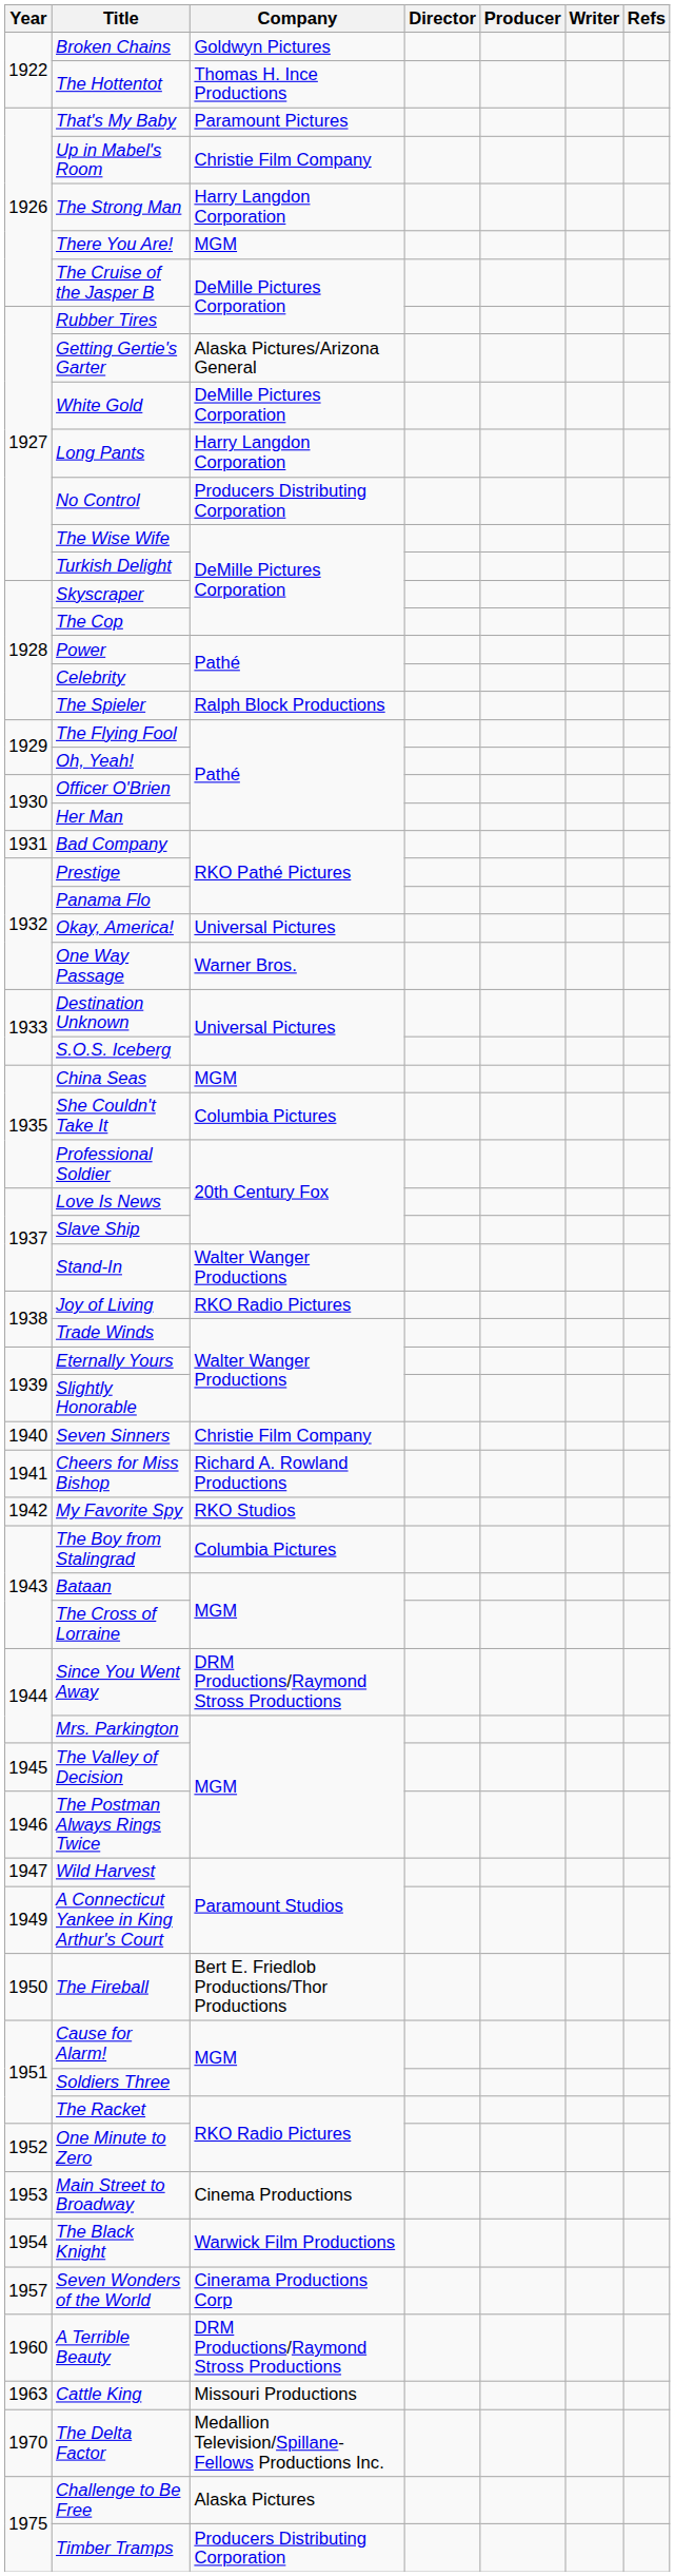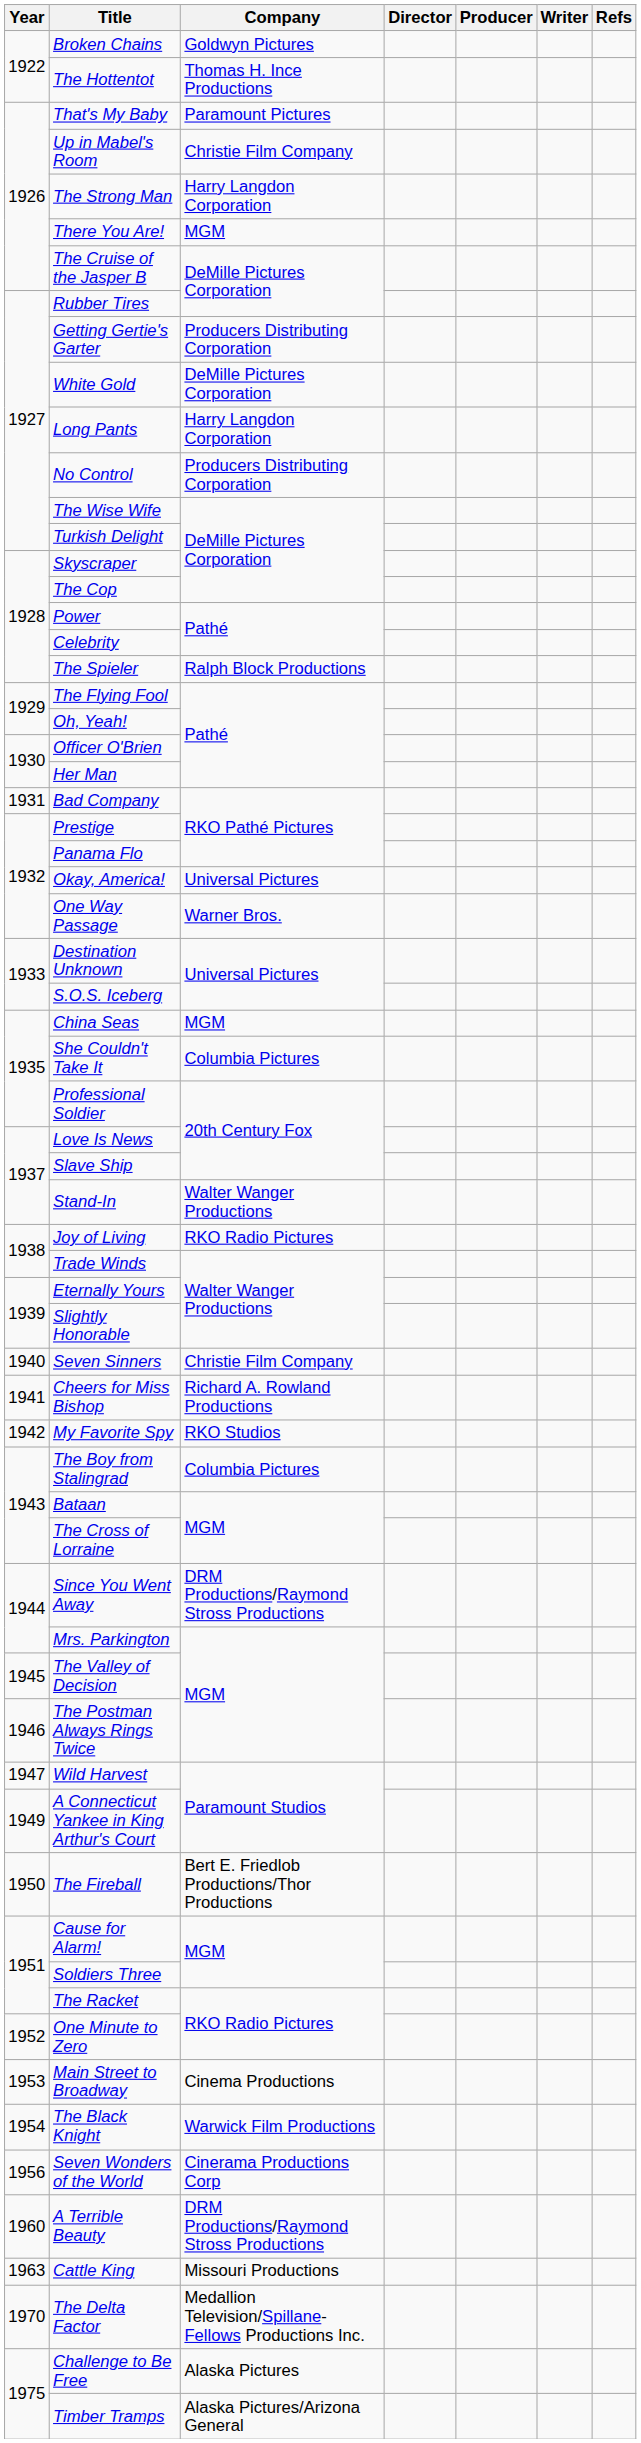 <table class="wikitable sortable">
 <tr>
 <th>Year</th>
 <th>Title</th>
 <th>Company</th>
 <th>Director</th>
 <th>Producer</th>
 <th>Writer</th>
 <th class="unsortable">Refs</th>
 </tr>
 <tr>
 <td rowspan="2">1922</td>
 <td><em><a href='#'>Broken Chains</a></em></td>
 <td><a href='#'>Goldwyn Pictures</a></td>
 <td></td>
 <td></td>
 <td></td>
 <td></td>
 </tr>
 <tr>
 <td><em><a href='#'>The Hottentot</a></em></td>
 <td><a href='#'>Thomas H. Ince Productions</a></td>
 <td></td>
 <td></td>
 <td></td>
 <td></td>
 </tr>
 <tr>
 <td rowspan="5">1926</td>
 <td><em><a href='#'>That's My Baby</a></em></td>
 <td><a href='#'>Paramount Pictures</a></td>
 <td></td>
 <td></td>
 <td></td>
 <td></td>
 </tr>
 <tr>
 <td><em><a href='#'>Up in Mabel's Room</a></em></td>
 <td><a href='#'>Christie Film Company</a></td>
 <td></td>
 <td></td>
 <td></td>
 <td></td>
 </tr>
 <tr>
 <td><em><a href='#'>The Strong Man</a></em></td>
 <td><a href='#'>Harry Langdon Corporation</a></td>
 <td></td>
 <td></td>
 <td></td>
 <td></td>
 </tr>
 <tr>
 <td><em><a href='#'>There You Are!</a></em></td>
 <td><a href='#'>MGM</a></td>
 <td></td>
 <td></td>
 <td></td>
 <td></td>
 </tr>
 <tr>
 <td><em><a href='#'>The Cruise of the Jasper B</a></em></td>
 <td rowspan="2"><a href='#'>DeMille Pictures Corporation</a></td>
 <td></td>
 <td></td>
 <td></td>
 <td></td>
 </tr>
 <tr>
 <td rowspan="7">1927</td>
 <td><em><a href='#'>Rubber Tires</a></em></td>
 <td></td>
 <td></td>
 <td></td>
 <td></td>
 </tr>
 <tr>
 <td><em><a href='#'>Getting Gertie's Garter</a></em></td>
-<td>Alaska Pictures/Arizona General</td>
+<td><a href='#'>Producers Distributing Corporation</a></td>
 <td></td>
 <td></td>
 <td></td>
 <td></td>
 </tr>
 <tr>
 <td><em><a href='#'>White Gold</a></em></td>
 <td><a href='#'>DeMille Pictures Corporation</a></td>
 <td></td>
 <td></td>
 <td></td>
 <td></td>
 </tr>
 <tr>
 <td><em><a href='#'>Long Pants</a></em></td>
 <td><a href='#'>Harry Langdon Corporation</a></td>
 <td></td>
 <td></td>
 <td></td>
 <td></td>
 </tr>
 <tr>
 <td><em><a href='#'>No Control</a></em></td>
 <td><a href='#'>Producers Distributing Corporation</a></td>
 <td></td>
 <td></td>
 <td></td>
 <td></td>
 </tr>
 <tr>
 <td><em><a href='#'>The Wise Wife</a></em></td>
 <td rowspan="4"><a href='#'>DeMille Pictures Corporation</a></td>
 <td></td>
 <td></td>
 <td></td>
 <td></td>
 </tr>
 <tr>
 <td><em><a href='#'>Turkish Delight</a></em></td>
 <td></td>
 <td></td>
 <td></td>
 <td></td>
 </tr>
 <tr>
 <td rowspan="5">1928</td>
 <td><em><a href='#'>Skyscraper</a></em></td>
 <td></td>
 <td></td>
 <td></td>
 <td></td>
 </tr>
 <tr>
 <td><em><a href='#'>The Cop</a></em></td>
 <td></td>
 <td></td>
 <td></td>
 <td></td>
 </tr>
 <tr>
 <td><em><a href='#'>Power</a></em></td>
 <td rowspan="2"><a href='#'>Pathé</a></td>
 <td></td>
 <td></td>
 <td></td>
 <td></td>
 </tr>
 <tr>
 <td><em><a href='#'>Celebrity</a></em></td>
 <td></td>
 <td></td>
 <td></td>
 <td></td>
 </tr>
 <tr>
 <td><em><a href='#'>The Spieler</a></em></td>
 <td><a href='#'>Ralph Block Productions</a></td>
 <td></td>
 <td></td>
 <td></td>
 <td></td>
 </tr>
 <tr>
 <td rowspan="2">1929</td>
 <td><em><a href='#'>The Flying Fool</a></em></td>
 <td rowspan="4"><a href='#'>Pathé</a></td>
 <td></td>
 <td></td>
 <td></td>
 <td></td>
 </tr>
 <tr>
 <td><em><a href='#'>Oh, Yeah!</a></em></td>
 <td></td>
 <td></td>
 <td></td>
 <td></td>
 </tr>
 <tr>
 <td rowspan="2">1930</td>
 <td><em><a href='#'>Officer O'Brien</a></em></td>
 <td></td>
 <td></td>
 <td></td>
 <td></td>
 </tr>
 <tr>
 <td><em><a href='#'>Her Man</a></em></td>
 <td></td>
 <td></td>
 <td></td>
 <td></td>
 </tr>
 <tr>
 <td>1931</td>
 <td><em><a href='#'>Bad Company</a></em></td>
 <td rowspan="3"><a href='#'>RKO Pathé Pictures</a></td>
 <td></td>
 <td></td>
 <td></td>
 <td></td>
 </tr>
 <tr>
 <td rowspan="4">1932</td>
 <td><em><a href='#'>Prestige</a></em></td>
 <td></td>
 <td></td>
 <td></td>
 <td></td>
 </tr>
 <tr>
 <td><em><a href='#'>Panama Flo</a></em></td>
 <td></td>
 <td></td>
 <td></td>
 <td></td>
 </tr>
 <tr>
 <td><em><a href='#'>Okay, America!</a></em></td>
 <td><a href='#'>Universal Pictures</a></td>
 <td></td>
 <td></td>
 <td></td>
 <td></td>
 </tr>
 <tr>
 <td><em><a href='#'>One Way Passage</a></em></td>
 <td><a href='#'>Warner Bros.</a></td>
 <td></td>
 <td></td>
 <td></td>
 <td></td>
 </tr>
 <tr>
 <td rowspan="2">1933</td>
 <td><em><a href='#'>Destination Unknown</a></em></td>
 <td rowspan="2"><a href='#'>Universal Pictures</a></td>
 <td></td>
 <td></td>
 <td></td>
 <td></td>
 </tr>
 <tr>
 <td><em><a href='#'>S.O.S. Iceberg</a></em></td>
 <td></td>
 <td></td>
 <td></td>
 <td></td>
 </tr>
 <tr>
 <td rowspan="3">1935</td>
 <td><em><a href='#'>China Seas</a></em></td>
 <td><a href='#'>MGM</a></td>
 <td></td>
 <td></td>
 <td></td>
 <td></td>
 </tr>
 <tr>
 <td><em><a href='#'>She Couldn't Take It</a></em></td>
 <td><a href='#'>Columbia Pictures</a></td>
 <td></td>
 <td></td>
 <td></td>
 <td></td>
 </tr>
 <tr>
 <td><em><a href='#'>Professional Soldier</a></em></td>
 <td rowspan="3"><a href='#'>20th Century Fox</a></td>
 <td></td>
 <td></td>
 <td></td>
 <td></td>
 </tr>
 <tr>
 <td rowspan="3">1937</td>
 <td><em><a href='#'>Love Is News</a></em></td>
 <td></td>
 <td></td>
 <td></td>
 <td></td>
 </tr>
 <tr>
 <td><em><a href='#'>Slave Ship</a></em></td>
 <td></td>
 <td></td>
 <td></td>
 <td></td>
 </tr>
 <tr>
 <td><em><a href='#'>Stand-In</a></em></td>
 <td><a href='#'>Walter Wanger Productions</a></td>
 <td></td>
 <td></td>
 <td></td>
 <td></td>
 </tr>
 <tr>
 <td rowspan="2">1938</td>
 <td><em><a href='#'>Joy of Living</a></em></td>
 <td><a href='#'>RKO Radio Pictures</a></td>
 <td></td>
 <td></td>
 <td></td>
 <td></td>
 </tr>
 <tr>
 <td><em><a href='#'>Trade Winds</a></em></td>
 <td rowspan="3"><a href='#'>Walter Wanger Productions</a></td>
 <td></td>
 <td></td>
 <td></td>
 <td></td>
 </tr>
 <tr>
 <td rowspan="2">1939</td>
 <td><em><a href='#'>Eternally Yours</a></em></td>
 <td></td>
 <td></td>
 <td></td>
 <td></td>
 </tr>
 <tr>
 <td><em><a href='#'>Slightly Honorable</a></em></td>
 <td></td>
 <td></td>
 <td></td>
 <td></td>
 </tr>
 <tr>
 <td>1940</td>
 <td><em><a href='#'>Seven Sinners</a></em></td>
 <td><a href='#'>Christie Film Company</a></td>
 <td></td>
 <td></td>
 <td></td>
 <td></td>
 </tr>
 <tr>
 <td>1941</td>
 <td><em><a href='#'>Cheers for Miss Bishop</a></em></td>
 <td><a href='#'>Richard A. Rowland Productions</a></td>
 <td></td>
 <td></td>
 <td></td>
 <td></td>
 </tr>
 <tr>
 <td>1942</td>
 <td><em><a href='#'>My Favorite Spy</a></em></td>
 <td><a href='#'>RKO Studios</a></td>
 <td></td>
 <td></td>
 <td></td>
 <td></td>
 </tr>
 <tr>
 <td rowspan="3">1943</td>
 <td><em><a href='#'>The Boy from Stalingrad</a></em></td>
 <td><a href='#'>Columbia Pictures</a></td>
 <td></td>
 <td></td>
 <td></td>
 <td></td>
 </tr>
 <tr>
 <td><em><a href='#'>Bataan</a></em></td>
 <td rowspan="2"><a href='#'>MGM</a></td>
 <td></td>
 <td></td>
 <td></td>
 <td></td>
 </tr>
 <tr>
 <td><em><a href='#'>The Cross of Lorraine</a></em></td>
 <td></td>
 <td></td>
 <td></td>
 <td></td>
 </tr>
 <tr>
 <td rowspan="2">1944</td>
 <td><em><a href='#'>Since You Went Away</a></em></td>
 <td><a href='#'>DRM Productions</a>/<a href='#'>Raymond Stross Productions</a></td>
 <td></td>
 <td></td>
 <td></td>
 <td></td>
 </tr>
 <tr>
 <td><em><a href='#'>Mrs. Parkington</a></em></td>
 <td rowspan="3"><a href='#'>MGM</a></td>
 <td></td>
 <td></td>
 <td></td>
 <td></td>
 </tr>
 <tr>
 <td>1945</td>
 <td><em><a href='#'>The Valley of Decision</a></em></td>
 <td></td>
 <td></td>
 <td></td>
 <td></td>
 </tr>
 <tr>
 <td>1946</td>
 <td><em><a href='#'>The Postman Always Rings Twice</a></em></td>
 <td></td>
 <td></td>
 <td></td>
 <td></td>
 </tr>
 <tr>
 <td>1947</td>
 <td><em><a href='#'>Wild Harvest</a></em></td>
 <td rowspan="2"><a href='#'>Paramount Studios</a></td>
 <td></td>
 <td></td>
 <td></td>
 <td></td>
 </tr>
 <tr>
 <td>1949</td>
 <td><em><a href='#'>A Connecticut Yankee in King Arthur's Court</a></em></td>
 <td></td>
 <td></td>
 <td></td>
 <td></td>
 </tr>
 <tr>
 <td>1950</td>
 <td><em><a href='#'>The Fireball</a></em></td>
 <td>Bert E. Friedlob Productions/Thor Productions</td>
 <td></td>
 <td></td>
 <td></td>
 <td></td>
 </tr>
 <tr>
 <td rowspan="3">1951</td>
 <td><em><a href='#'>Cause for Alarm!</a></em></td>
 <td rowspan="2"><a href='#'>MGM</a></td>
 <td></td>
 <td></td>
 <td></td>
 <td></td>
 </tr>
 <tr>
 <td><em><a href='#'>Soldiers Three</a></em></td>
 <td></td>
 <td></td>
 <td></td>
 <td></td>
 </tr>
 <tr>
 <td><em><a href='#'>The Racket</a></em></td>
 <td rowspan="2"><a href='#'>RKO Radio Pictures</a></td>
 <td></td>
 <td></td>
 <td></td>
 <td></td>
 </tr>
 <tr>
 <td>1952</td>
 <td><em><a href='#'>One Minute to Zero</a></em></td>
 <td></td>
 <td></td>
 <td></td>
 <td></td>
 </tr>
 <tr>
 <td>1953</td>
 <td><em><a href='#'>Main Street to Broadway</a></em></td>
 <td>Cinema Productions</td>
 <td></td>
 <td></td>
 <td></td>
 <td></td>
 </tr>
 <tr>
 <td>1954</td>
 <td><em><a href='#'>The Black Knight</a></em></td>
 <td><a href='#'>Warwick Film Productions</a></td>
 <td></td>
 <td></td>
 <td></td>
 <td></td>
 </tr>
 <tr>
-<td>1957</td>
+<td>1956</td>
 <td><em><a href='#'>Seven Wonders of the World</a></em></td>
 <td><a href='#'>Cinerama Productions Corp</a></td>
 <td></td>
 <td></td>
 <td></td>
 <td></td>
 </tr>
 <tr>
 <td>1960</td>
 <td><em><a href='#'>A Terrible Beauty</a></em></td>
 <td><a href='#'>DRM Productions</a>/<a href='#'>Raymond Stross Productions</a></td>
 <td></td>
 <td></td>
 <td></td>
 <td></td>
 </tr>
 <tr>
 <td>1963</td>
 <td><em><a href='#'>Cattle King</a></em></td>
 <td>Missouri Productions</td>
 <td></td>
 <td></td>
 <td></td>
 <td></td>
 </tr>
 <tr>
 <td>1970</td>
 <td><em><a href='#'>The Delta Factor</a></em></td>
 <td>Medallion Television/<a href='#'>Spillane</a>-<a href='#'>Fellows</a> Productions Inc.</td>
 <td></td>
 <td></td>
 <td></td>
 <td></td>
 </tr>
 <tr>
 <td rowspan="2">1975</td>
 <td><em><a href='#'>Challenge to Be Free</a></em></td>
 <td>Alaska Pictures</td>
 <td></td>
 <td></td>
 <td></td>
 <td></td>
 </tr>
 <tr>
 <td><em><a href='#'>Timber Tramps</a></em></td>
-<td><a href='#'>Producers Distributing Corporation</a></td>
+<td>Alaska Pictures/Arizona General</td>
 <td></td>
 <td></td>
 <td></td>
 <td></td>
 </tr>
 </table>
